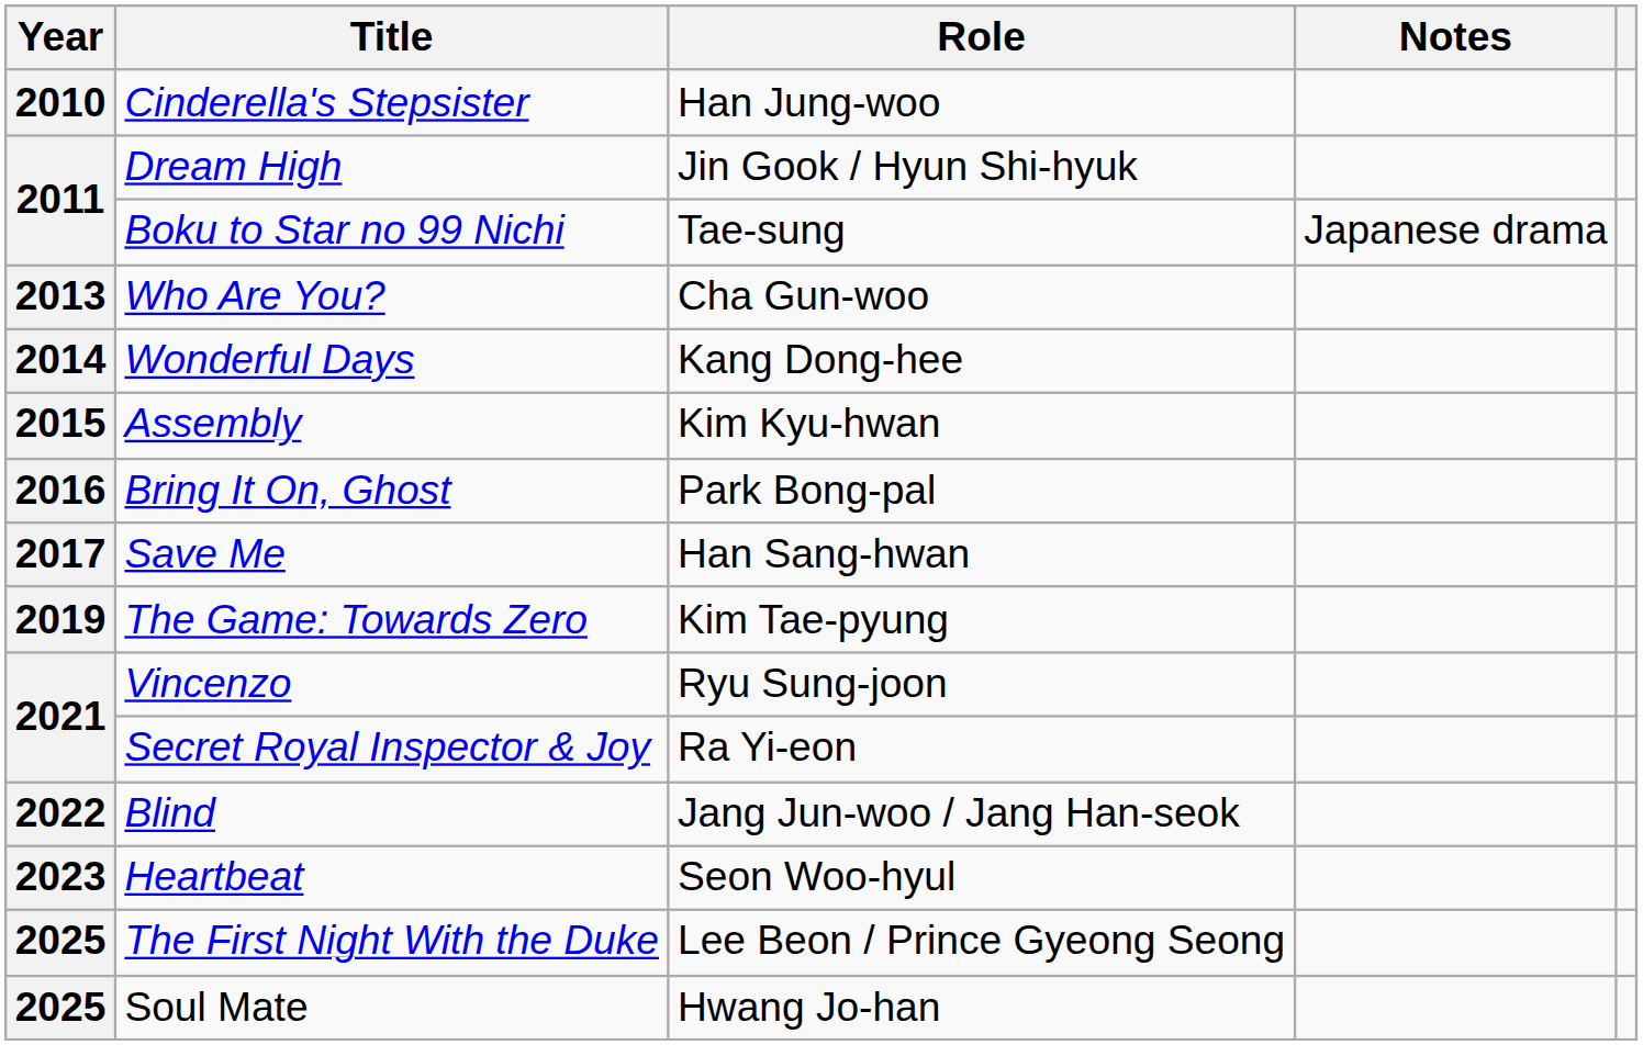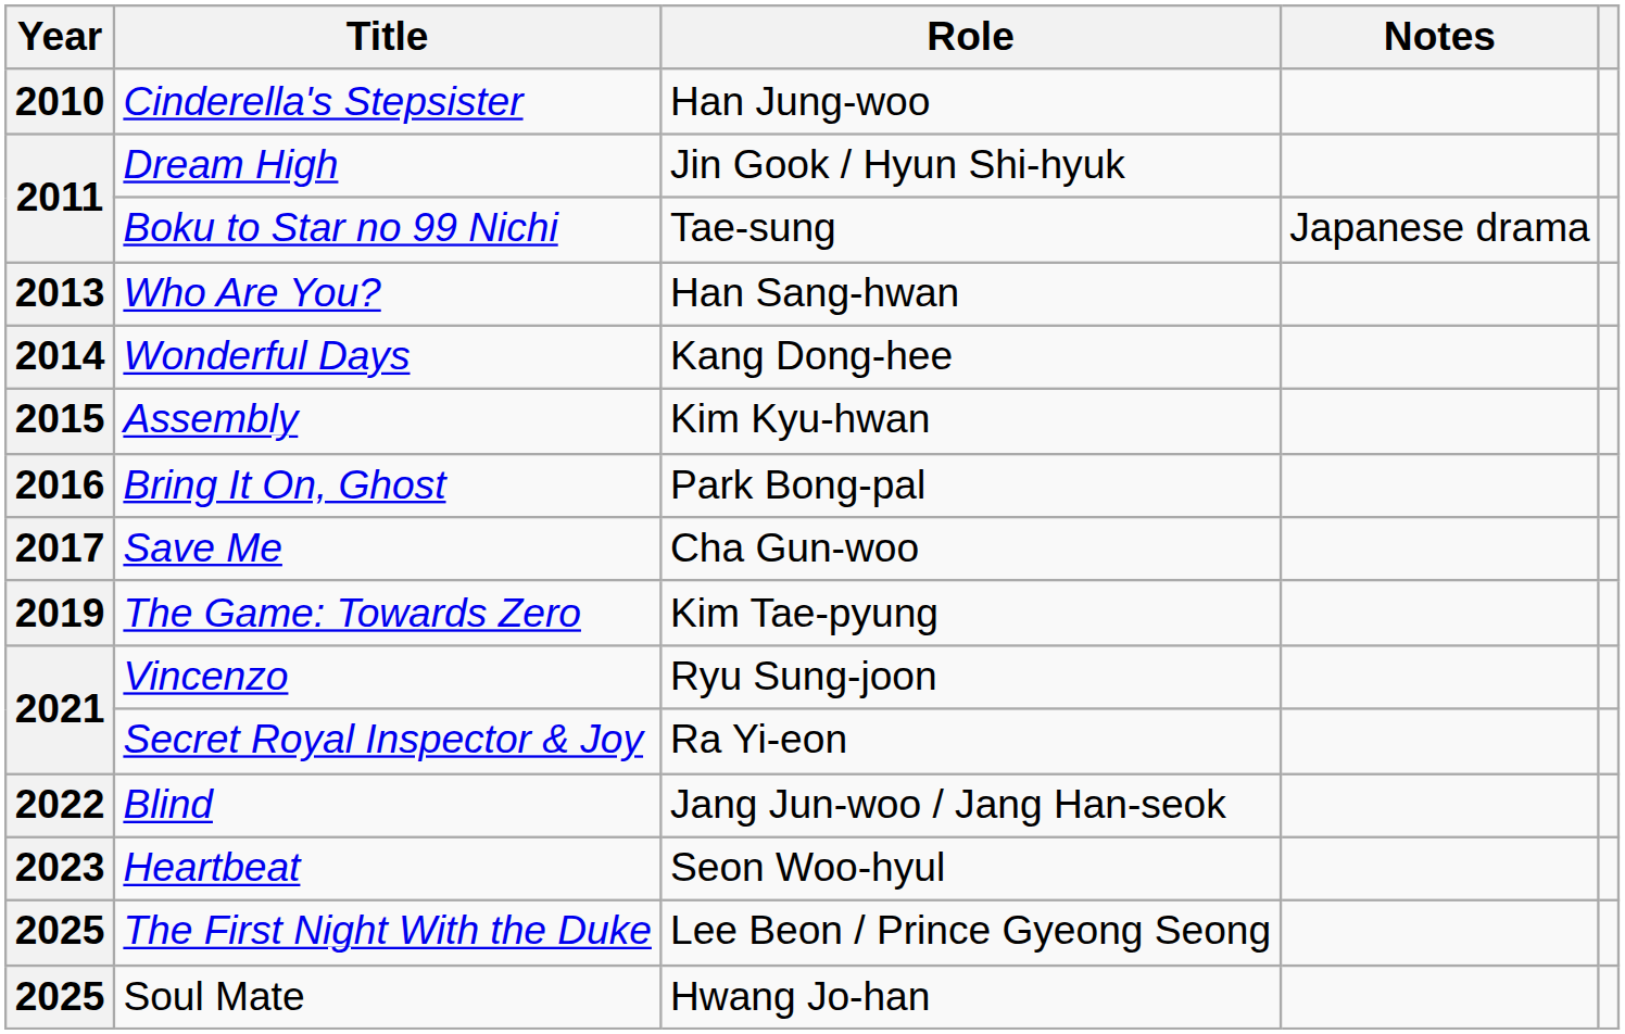 <table class="wikitable sortable plainrowheaders">
 <tr>
 <th scope="col">Year</th>
 <th scope="col">Title</th>
 <th scope="col">Role</th>
 <th scope="col">Notes</th>
 <th scope="col" class="unsortable"></th>
 </tr>
 <tr>
 <th scope="row">2010</th>
 <td><em><a href='#'>Cinderella's Stepsister</a></em></td>
 <td>Han Jung-woo</td>
 <td></td>
 <td></td>
 </tr>
 <tr>
 <th scope="row" rowspan="2">2011</th>
 <td><em><a href='#'>Dream High</a></em></td>
 <td>Jin Gook / Hyun Shi-hyuk</td>
 <td></td>
 <td></td>
 </tr>
 <tr>
 <td><em><a href='#'>Boku to Star no 99 Nichi</a></em></td>
 <td>Tae-sung</td>
 <td>Japanese drama</td>
 <td></td>
 </tr>
 <tr>
 <th scope="row">2013</th>
 <td><em><a href='#'>Who Are You?</a></em></td>
-<td>Cha Gun-woo</td>
+<td>Han Sang-hwan</td>
 <td></td>
 <td></td>
 </tr>
 <tr>
 <th scope="row">2014</th>
 <td><em><a href='#'>Wonderful Days</a></em></td>
 <td>Kang Dong-hee</td>
 <td></td>
 <td></td>
 </tr>
 <tr>
 <th scope="row">2015</th>
 <td><em><a href='#'>Assembly</a></em></td>
 <td>Kim Kyu-hwan</td>
 <td></td>
 <td></td>
 </tr>
 <tr>
 <th scope="row">2016</th>
 <td><em><a href='#'>Bring It On, Ghost</a></em></td>
 <td>Park Bong-pal</td>
 <td></td>
 <td></td>
 </tr>
 <tr>
 <th scope="row">2017</th>
 <td><em><a href='#'>Save Me</a></em></td>
-<td>Han Sang-hwan</td>
+<td>Cha Gun-woo</td>
 <td></td>
 <td></td>
 </tr>
 <tr>
 <th scope="row">2019</th>
 <td><em><a href='#'>The Game: Towards Zero</a></em></td>
 <td>Kim Tae-pyung</td>
 <td></td>
 <td></td>
 </tr>
 <tr>
 <th scope="row" rowspan="2">2021</th>
 <td><em><a href='#'>Vincenzo</a></em></td>
 <td>Ryu Sung-joon</td>
 <td></td>
 <td></td>
 </tr>
 <tr>
 <td><em><a href='#'>Secret Royal Inspector & Joy</a></em></td>
 <td>Ra Yi-eon</td>
 <td></td>
 <td></td>
 </tr>
 <tr>
 <th scope="row">2022</th>
 <td><em><a href='#'>Blind</a></em></td>
 <td>Jang Jun-woo / Jang Han-seok</td>
 <td></td>
 <td></td>
 </tr>
 <tr>
 <th scope="row">2023</th>
 <td><em><a href='#'>Heartbeat</a></em></td>
 <td>Seon Woo-hyul</td>
 <td></td>
 <td></td>
 </tr>
 <tr>
 <th scope="row">2025</th>
 <td><em><a href='#'>The First Night With the Duke</a></em></td>
 <td>Lee Beon / Prince Gyeong Seong</td>
 <td></td>
 <td></td>
 </tr>
 <tr>
 <th scope="row">2025</th>
 <td>Soul Mate</td>
 <td>Hwang Jo-han</td>
 <td></td>
 <td></td>
 </tr>
 </table>
